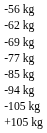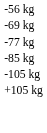 <table>
 <tr>
 <td>-56 kg</td>
-<td></td>
-<td></td>
-<td></td>
-</tr>
-<tr>
-<td>-62 kg</td>
 <td></td>
 <td></td>
 <td></td>
 </tr>
 <tr>
 <td>-69 kg</td>
 <td></td>
 <td></td>
 <td></td>
 </tr>
 <tr>
 <td>-77 kg</td>
 <td></td>
 <td></td>
 <td></td>
 </tr>
 <tr>
 <td>-85 kg</td>
 <td></td>
 <td></td>
 <td></td>
 </tr>
 <tr>
-<td>-94 kg</td>
-<td></td>
-<td></td>
-<td></td>
-</tr>
-<tr>
 <td>-105 kg</td>
 <td></td>
 <td></td>
 <td></td>
 </tr>
 <tr>
 <td>+105 kg</td>
 <td></td>
 <td></td>
 <td></td>
 </tr>
 </table>
